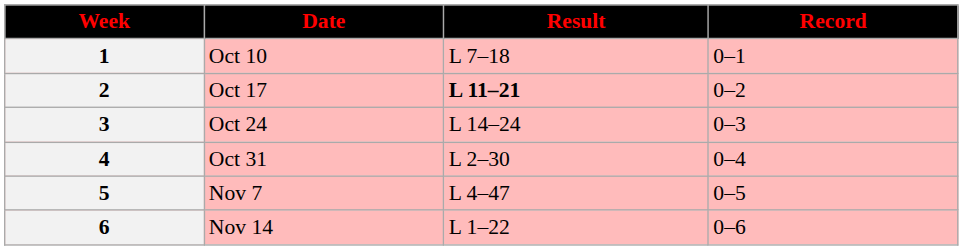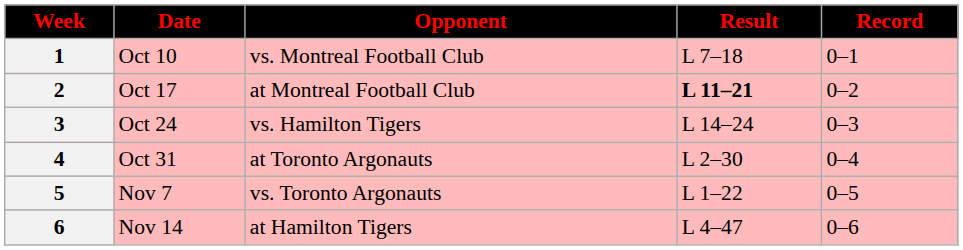 <table class="wikitable" width="80%">
 <tr align="center"  style="background:black;color:red;">
 <td><strong>Week</strong></td>
 <td><strong>Date</strong></td>
+<td><strong>Opponent</strong></td>
 <td><strong>Result</strong></td>
 <td><strong>Record</strong></td>
 </tr>
 <tr style="background:#ffbbbb">
 <th>1</th>
 <td>Oct 10</td>
+<td>vs. Montreal Football Club</td>
 <td>L 7–18</td>
 <td>0–1</td>
 </tr>
 <tr style="background:#ffbbbb">
 <th>2</th>
 <td>Oct 17</td>
+<td>at Montreal Football Club</td>
 <td><strong>L 11–21</strong></td>
 <td>0–2</td>
 </tr>
 <tr style="background:#ffbbbb">
 <th>3</th>
 <td>Oct 24</td>
+<td>vs. Hamilton Tigers</td>
 <td>L 14–24</td>
 <td>0–3</td>
 </tr>
 <tr style="background:#ffbbbb">
 <th>4</th>
 <td>Oct 31</td>
+<td>at Toronto Argonauts</td>
 <td>L 2–30</td>
 <td>0–4</td>
 </tr>
 <tr style="background:#ffbbbb">
 <th>5</th>
 <td>Nov 7</td>
-<td>L 4–47</td>
+<td>vs. Toronto Argonauts</td>
+<td>L 1–22</td>
 <td>0–5</td>
 </tr>
 <tr style="background:#ffbbbb">
 <th>6</th>
 <td>Nov 14</td>
-<td>L 1–22</td>
+<td>at Hamilton Tigers</td>
+<td>L 4–47</td>
 <td>0–6</td>
 </tr>
 </table>
